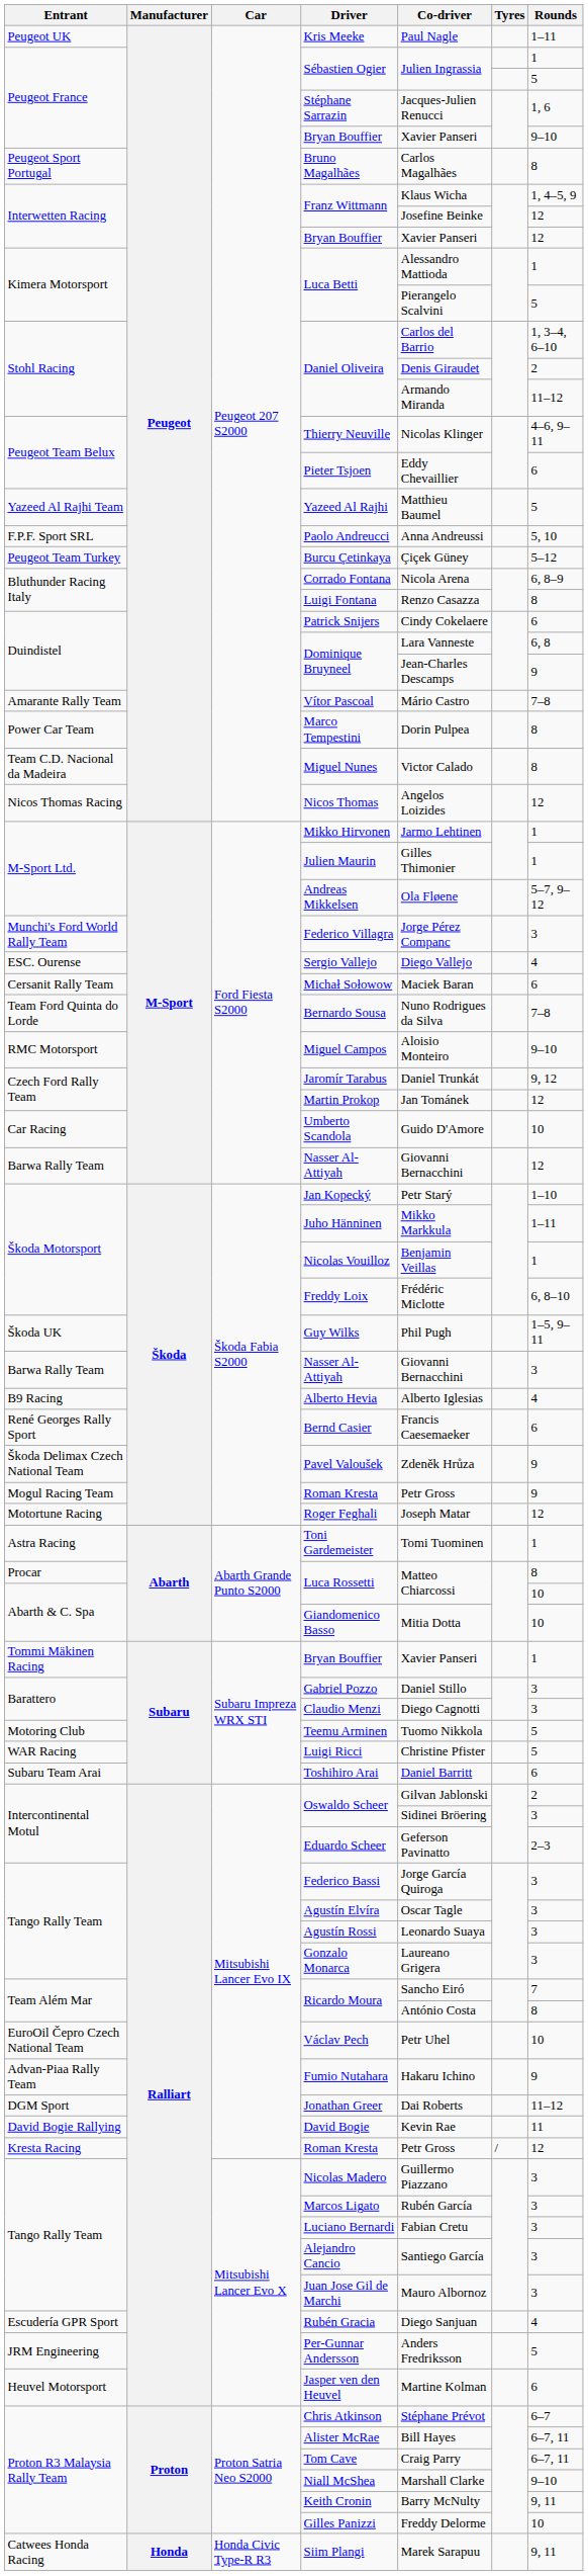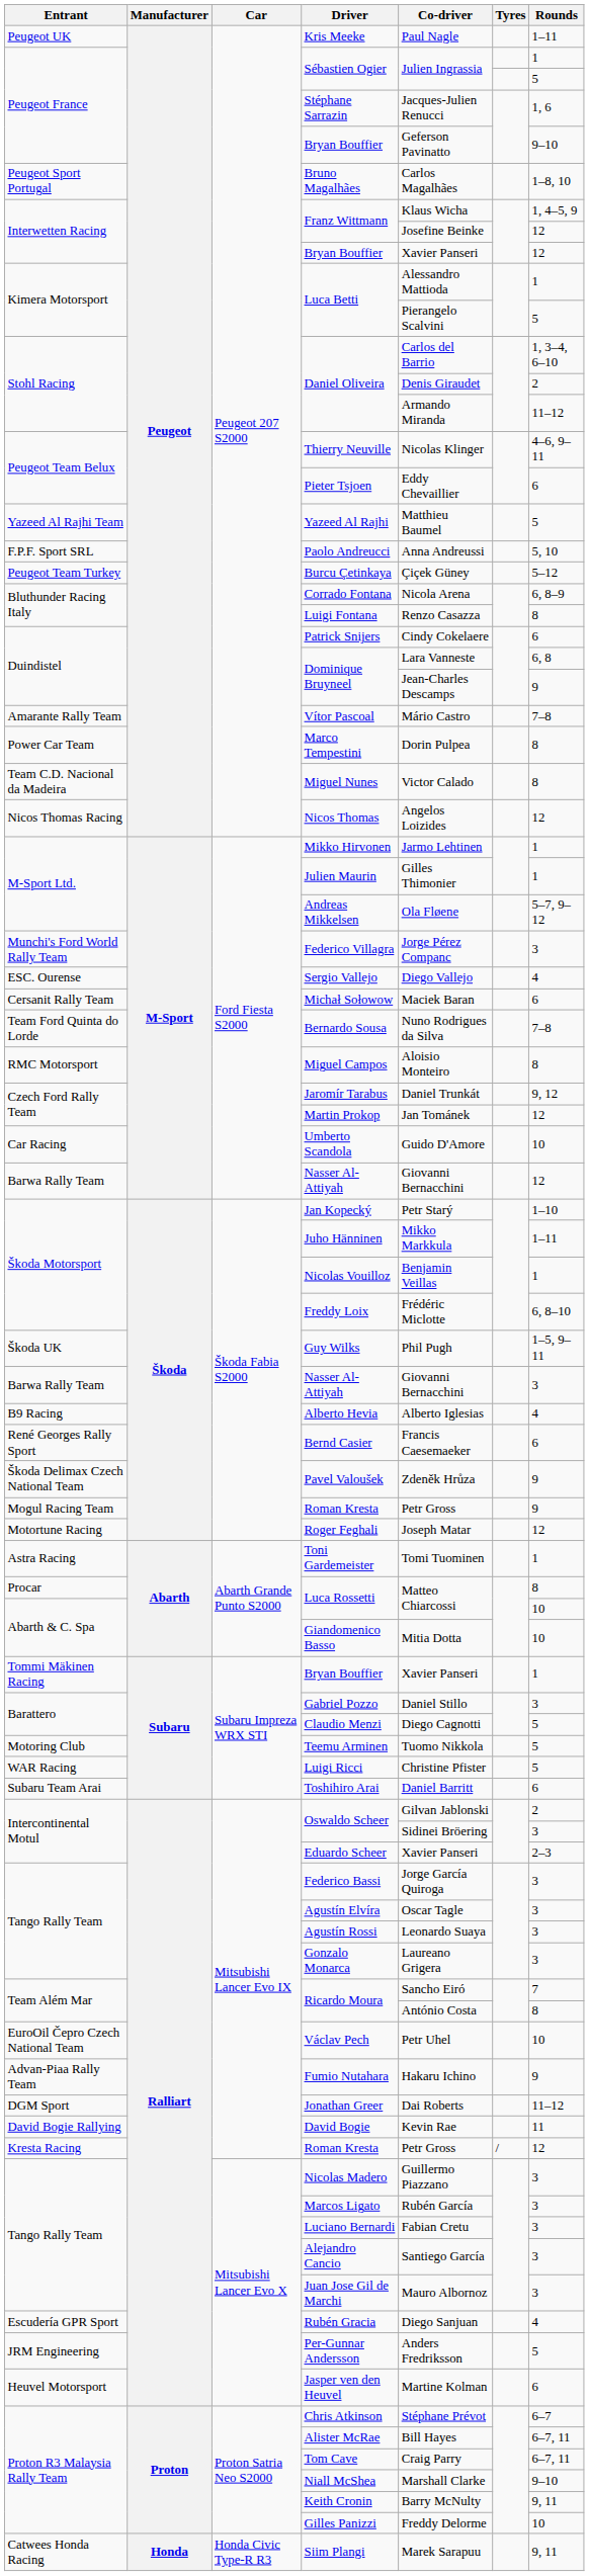 <table class="wikitable" style="font-size: 85%">
 <tr>
 <th>Entrant</th>
 <th>Manufacturer</th>
 <th>Car</th>
 <th>Driver</th>
 <th>Co-driver</th>
 <th>Tyres</th>
 <th>Rounds</th>
 </tr>
 <tr>
 <td> <a href='#'>Peugeot UK</a></td>
 <th rowspan=28><a href='#'>Peugeot</a></th>
 <td rowspan=28><a href='#'>Peugeot 207 S2000</a></td>
 <td> <a href='#'>Kris Meeke</a></td>
 <td> <a href='#'>Paul Nagle</a></td>
 <td></td>
 <td>1–11</td>
 </tr>
 <tr>
 <td rowspan=4> <a href='#'>Peugeot France</a></td>
 <td rowspan=2> <a href='#'>Sébastien Ogier</a></td>
 <td rowspan=2> <a href='#'>Julien Ingrassia</a></td>
 <td></td>
 <td>1</td>
 </tr>
 <tr>
 <td></td>
 <td>5</td>
 </tr>
 <tr>
 <td> <a href='#'>Stéphane Sarrazin</a></td>
 <td> Jacques-Julien Renucci</td>
 <td rowspan=2></td>
 <td>1, 6</td>
 </tr>
 <tr>
 <td> <a href='#'>Bryan Bouffier</a></td>
-<td> Xavier Panseri</td>
+<td> Geferson Pavinatto</td>
 <td>9–10</td>
 </tr>
 <tr>
 <td> <a href='#'>Peugeot Sport Portugal</a></td>
 <td> <a href='#'>Bruno Magalhães</a></td>
 <td> Carlos Magalhães</td>
 <td></td>
-<td>8</td>
+<td>1–8, 10</td>
 </tr>
 <tr>
 <td rowspan=3> <a href='#'>Interwetten Racing</a></td>
 <td rowspan=2> <a href='#'>Franz Wittmann</a></td>
 <td> Klaus Wicha</td>
 <td rowspan=3></td>
 <td>1, 4–5, 9</td>
 </tr>
 <tr>
 <td> Josefine Beinke</td>
 <td>12</td>
 </tr>
 <tr>
 <td> <a href='#'>Bryan Bouffier</a></td>
 <td> Xavier Panseri</td>
 <td>12</td>
 </tr>
 <tr>
 <td rowspan=2> Kimera Motorsport</td>
 <td rowspan=2> <a href='#'>Luca Betti</a></td>
 <td> Alessandro Mattioda</td>
 <td rowspan=2></td>
 <td>1</td>
 </tr>
 <tr>
 <td> Pierangelo Scalvini</td>
 <td>5</td>
 </tr>
 <tr>
 <td rowspan=3> <a href='#'>Stohl Racing</a></td>
 <td rowspan=3> <a href='#'>Daniel Oliveira</a></td>
 <td> <a href='#'>Carlos del Barrio</a></td>
 <td rowspan=3></td>
 <td>1, 3–4, 6–10</td>
 </tr>
 <tr>
 <td> <a href='#'>Denis Giraudet</a></td>
 <td>2</td>
 </tr>
 <tr>
 <td> Armando Miranda</td>
 <td>11–12</td>
 </tr>
 <tr>
 <td rowspan=2> <a href='#'>Peugeot Team Belux</a></td>
 <td> <a href='#'>Thierry Neuville</a></td>
 <td> Nicolas Klinger</td>
 <td rowspan=2></td>
 <td>4–6, 9–11</td>
 </tr>
 <tr>
 <td> <a href='#'>Pieter Tsjoen</a></td>
 <td> Eddy Chevaillier</td>
 <td>6</td>
 </tr>
 <tr>
 <td> <a href='#'>Yazeed Al Rajhi Team</a></td>
 <td> <a href='#'>Yazeed Al Rajhi</a></td>
 <td> Matthieu Baumel</td>
 <td></td>
 <td>5</td>
 </tr>
 <tr>
 <td> F.P.F. Sport SRL</td>
 <td> <a href='#'>Paolo Andreucci</a></td>
 <td> Anna Andreussi</td>
 <td></td>
 <td>5, 10</td>
 </tr>
 <tr>
 <td> <a href='#'>Peugeot Team Turkey</a></td>
 <td> <a href='#'>Burcu Çetinkaya</a></td>
 <td> Çiçek Güney</td>
 <td></td>
 <td>5–12</td>
 </tr>
 <tr>
 <td rowspan=2> Bluthunder Racing Italy</td>
 <td> <a href='#'>Corrado Fontana</a></td>
 <td> Nicola Arena</td>
 <td rowspan=2></td>
 <td>6, 8–9</td>
 </tr>
 <tr>
 <td> <a href='#'>Luigi Fontana</a></td>
 <td> Renzo Casazza</td>
 <td>8</td>
 </tr>
 <tr>
 <td rowspan=3> Duindistel</td>
 <td> <a href='#'>Patrick Snijers</a></td>
 <td> Cindy Cokelaere</td>
 <td rowspan=3></td>
 <td>6</td>
 </tr>
 <tr>
 <td rowspan=2> <a href='#'>Dominique Bruyneel</a></td>
 <td> Lara Vanneste</td>
 <td>6, 8</td>
 </tr>
 <tr>
 <td> Jean-Charles Descamps</td>
 <td>9</td>
 </tr>
 <tr>
 <td> Amarante Rally Team</td>
 <td> <a href='#'>Vítor Pascoal</a></td>
 <td> Mário Castro</td>
 <td></td>
 <td>7–8</td>
 </tr>
 <tr>
 <td> Power Car Team</td>
 <td> <a href='#'>Marco Tempestini</a></td>
 <td> Dorin Pulpea</td>
 <td></td>
 <td>8</td>
 </tr>
 <tr>
 <td> Team C.D. Nacional da Madeira</td>
 <td> <a href='#'>Miguel Nunes</a></td>
 <td> Victor Calado</td>
 <td></td>
 <td>8</td>
 </tr>
 <tr>
 <td> Nicos Thomas Racing</td>
 <td> <a href='#'>Nicos Thomas</a></td>
 <td> Angelos Loizides</td>
 <td></td>
 <td>12</td>
 </tr>
 <tr>
 <td rowspan=3> <a href='#'>M-Sport Ltd.</a></td>
 <th rowspan=12><a href='#'>M-Sport</a> </th>
 <td rowspan=12><a href='#'>Ford Fiesta S2000</a></td>
 <td> <a href='#'>Mikko Hirvonen</a></td>
 <td> <a href='#'>Jarmo Lehtinen</a></td>
 <td rowspan=2></td>
 <td>1</td>
 </tr>
 <tr>
 <td> <a href='#'>Julien Maurin</a></td>
 <td> Gilles Thimonier</td>
 <td>1</td>
 </tr>
 <tr>
 <td> <a href='#'>Andreas Mikkelsen</a></td>
 <td> <a href='#'>Ola Fløene</a></td>
 <td></td>
 <td>5–7, 9–12</td>
 </tr>
 <tr>
 <td> <a href='#'>Munchi's Ford World Rally Team</a></td>
 <td> <a href='#'>Federico Villagra</a></td>
 <td> <a href='#'>Jorge Pérez Companc</a></td>
 <td></td>
 <td>3</td>
 </tr>
 <tr>
 <td> ESC. Ourense</td>
 <td> <a href='#'>Sergio Vallejo</a></td>
 <td> <a href='#'>Diego Vallejo</a></td>
 <td></td>
 <td>4</td>
 </tr>
 <tr>
 <td> Cersanit Rally Team</td>
 <td> <a href='#'>Michał Sołowow</a></td>
 <td> Maciek Baran</td>
 <td></td>
 <td>6</td>
 </tr>
 <tr>
 <td> Team Ford Quinta do Lorde</td>
 <td> <a href='#'>Bernardo Sousa</a></td>
 <td> Nuno Rodrigues da Silva</td>
 <td></td>
 <td>7–8</td>
 </tr>
 <tr>
 <td> RMC Motorsport</td>
 <td> <a href='#'>Miguel Campos</a></td>
 <td> Aloisio Monteiro</td>
 <td></td>
-<td>9–10</td>
+<td>8</td>
 </tr>
 <tr>
 <td rowspan=2> Czech Ford Rally Team</td>
 <td> <a href='#'>Jaromír Tarabus</a></td>
 <td> Daniel Trunkát</td>
 <td></td>
 <td>9, 12</td>
 </tr>
 <tr>
 <td> <a href='#'>Martin Prokop</a></td>
 <td> Jan Tománek</td>
 <td></td>
 <td>12</td>
 </tr>
 <tr>
 <td> Car Racing</td>
 <td> <a href='#'>Umberto Scandola</a></td>
 <td> Guido D'Amore</td>
 <td></td>
 <td>10</td>
 </tr>
 <tr>
 <td> Barwa Rally Team</td>
 <td> <a href='#'>Nasser Al-Attiyah</a></td>
 <td> Giovanni Bernacchini</td>
 <td></td>
 <td>12</td>
 </tr>
 <tr>
 <td rowspan=4> <a href='#'>Škoda Motorsport</a></td>
 <th rowspan=11><a href='#'>Škoda</a></th>
 <td rowspan=11><a href='#'>Škoda Fabia S2000</a></td>
 <td> <a href='#'>Jan Kopecký</a></td>
 <td> Petr Starý</td>
 <td rowspan=4></td>
 <td>1–10</td>
 </tr>
 <tr>
 <td> <a href='#'>Juho Hänninen</a></td>
 <td> <a href='#'>Mikko Markkula</a></td>
 <td>1–11</td>
 </tr>
 <tr>
 <td> <a href='#'>Nicolas Vouilloz</a></td>
 <td> <a href='#'>Benjamin Veillas</a></td>
 <td>1</td>
 </tr>
 <tr>
 <td> <a href='#'>Freddy Loix</a></td>
 <td> Frédéric Miclotte</td>
 <td>6, 8–10</td>
 </tr>
 <tr>
 <td> Škoda UK</td>
 <td> <a href='#'>Guy Wilks</a></td>
 <td> Phil Pugh</td>
 <td></td>
 <td>1–5, 9–11</td>
 </tr>
 <tr>
 <td> Barwa Rally Team</td>
 <td> <a href='#'>Nasser Al-Attiyah</a></td>
 <td> Giovanni Bernacchini</td>
 <td></td>
 <td>3</td>
 </tr>
 <tr>
 <td> B9 Racing</td>
 <td> <a href='#'>Alberto Hevia</a></td>
 <td> Alberto Iglesias</td>
 <td></td>
 <td>4</td>
 </tr>
 <tr>
 <td> René Georges Rally Sport</td>
 <td> <a href='#'>Bernd Casier</a></td>
 <td> Francis Caesemaeker</td>
 <td></td>
 <td>6</td>
 </tr>
 <tr>
 <td> Škoda Delimax Czech National Team</td>
 <td> <a href='#'>Pavel Valoušek</a></td>
 <td> Zdeněk Hrůza</td>
 <td></td>
 <td>9</td>
 </tr>
 <tr>
 <td> Mogul Racing Team</td>
 <td> <a href='#'>Roman Kresta</a></td>
 <td> Petr Gross</td>
 <td></td>
 <td>9</td>
 </tr>
 <tr>
 <td> Motortune Racing</td>
 <td> <a href='#'>Roger Feghali</a></td>
 <td> Joseph Matar</td>
 <td></td>
 <td>12</td>
 </tr>
 <tr>
 <td> Astra Racing</td>
 <th rowspan=4><a href='#'>Abarth</a> </th>
 <td rowspan=4><a href='#'>Abarth Grande Punto S2000</a></td>
 <td> <a href='#'>Toni Gardemeister</a></td>
 <td> Tomi Tuominen</td>
 <td></td>
 <td>1</td>
 </tr>
 <tr>
 <td> Procar</td>
 <td rowspan=2> <a href='#'>Luca Rossetti</a></td>
 <td rowspan=2> Matteo Chiarcossi</td>
 <td rowspan=3></td>
 <td>8</td>
 </tr>
 <tr>
 <td rowspan=2> Abarth & C. Spa</td>
 <td>10</td>
 </tr>
 <tr>
 <td> <a href='#'>Giandomenico Basso</a></td>
 <td> Mitia Dotta</td>
 <td>10</td>
 </tr>
 <tr>
 <td> <a href='#'>Tommi Mäkinen Racing</a></td>
 <th rowspan=6><a href='#'>Subaru</a></th>
 <td rowspan=6><a href='#'>Subaru Impreza WRX STI</a></td>
 <td> <a href='#'>Bryan Bouffier</a></td>
 <td> Xavier Panseri</td>
 <td></td>
 <td>1</td>
 </tr>
 <tr>
 <td rowspan=2> Barattero</td>
 <td> <a href='#'>Gabriel Pozzo</a></td>
 <td> Daniel Stillo</td>
 <td rowspan=2></td>
 <td>3</td>
 </tr>
 <tr>
 <td> <a href='#'>Claudio Menzi</a></td>
 <td> Diego Cagnotti</td>
-<td>3</td>
+<td>5</td>
 </tr>
 <tr>
 <td> Motoring Club</td>
 <td> <a href='#'>Teemu Arminen</a></td>
 <td> Tuomo Nikkola</td>
 <td></td>
 <td>5</td>
 </tr>
 <tr>
 <td> WAR Racing</td>
 <td> <a href='#'>Luigi Ricci</a></td>
 <td> Christine Pfister</td>
 <td></td>
 <td>5</td>
 </tr>
 <tr>
 <td> Subaru Team Arai</td>
 <td> <a href='#'>Toshihiro Arai</a></td>
 <td> <a href='#'>Daniel Barritt</a></td>
 <td></td>
 <td>6</td>
 </tr>
 <tr>
 <td rowspan=3> Intercontinental Motul</td>
 <th rowspan=22><a href='#'>Ralliart</a> </th>
 <td rowspan=14><a href='#'>Mitsubishi Lancer Evo IX</a></td>
 <td rowspan=2> <a href='#'>Oswaldo Scheer</a></td>
 <td> Gilvan Jablonski</td>
 <td rowspan=3></td>
 <td>2</td>
 </tr>
 <tr>
 <td> Sidinei Bröering</td>
 <td>3</td>
 </tr>
 <tr>
 <td> <a href='#'>Eduardo Scheer</a></td>
-<td> Geferson Pavinatto</td>
+<td> Xavier Panseri</td>
 <td>2–3</td>
 </tr>
 <tr>
 <td rowspan=4> Tango Rally Team</td>
 <td> <a href='#'>Federico Bassi</a></td>
 <td> Jorge García Quiroga</td>
 <td rowspan=4></td>
 <td>3</td>
 </tr>
 <tr>
 <td> <a href='#'>Agustín Elvíra</a></td>
 <td> Oscar Tagle</td>
 <td>3</td>
 </tr>
 <tr>
 <td> <a href='#'>Agustín Rossi</a></td>
 <td> Leonardo Suaya</td>
 <td>3</td>
 </tr>
 <tr>
 <td> <a href='#'>Gonzalo Monarca</a></td>
 <td> Laureano Grigera</td>
 <td>3</td>
 </tr>
 <tr>
 <td rowspan=2> Team Além Mar</td>
 <td rowspan=2> <a href='#'>Ricardo Moura</a></td>
 <td> Sancho Eiró</td>
 <td rowspan=2></td>
 <td>7</td>
 </tr>
 <tr>
 <td> António Costa</td>
 <td>8</td>
 </tr>
 <tr>
 <td> EuroOil Čepro Czech National Team</td>
 <td> <a href='#'>Václav Pech</a></td>
 <td> Petr Uhel</td>
 <td></td>
 <td>10</td>
 </tr>
 <tr>
 <td> Advan-Piaa Rally Team</td>
 <td> <a href='#'>Fumio Nutahara</a></td>
 <td> Hakaru Ichino</td>
 <td></td>
 <td>9</td>
 </tr>
 <tr>
 <td> DGM Sport</td>
 <td> <a href='#'>Jonathan Greer</a></td>
 <td> Dai Roberts</td>
 <td></td>
 <td>11–12</td>
 </tr>
 <tr>
 <td> <a href='#'>David Bogie Rallying</a></td>
 <td> <a href='#'>David Bogie</a></td>
 <td> Kevin Rae</td>
 <td></td>
 <td>11</td>
 </tr>
 <tr>
 <td> <a href='#'>Kresta Racing</a></td>
 <td> <a href='#'>Roman Kresta</a></td>
 <td> Petr Gross</td>
 <td>/</td>
 <td>12</td>
 </tr>
 <tr>
 <td rowspan=5> Tango Rally Team</td>
 <td rowspan=8><a href='#'>Mitsubishi Lancer Evo X</a></td>
 <td> <a href='#'>Nicolas Madero</a></td>
 <td> Guillermo Piazzano</td>
 <td rowspan=5></td>
 <td>3</td>
 </tr>
 <tr>
 <td> <a href='#'>Marcos Ligato</a></td>
 <td> Rubén García</td>
 <td>3</td>
 </tr>
 <tr>
 <td> <a href='#'>Luciano Bernardi</a></td>
 <td> Fabian Cretu</td>
 <td>3</td>
 </tr>
 <tr>
 <td> <a href='#'>Alejandro Cancio</a></td>
 <td> Santiego García</td>
 <td>3</td>
 </tr>
 <tr>
 <td> <a href='#'>Juan Jose Gil de Marchi</a></td>
 <td> Mauro Albornoz</td>
 <td>3</td>
 </tr>
 <tr>
 <td> Escudería GPR Sport</td>
 <td> <a href='#'>Rubén Gracia</a></td>
 <td> Diego Sanjuan</td>
 <td></td>
 <td>4</td>
 </tr>
 <tr>
 <td> JRM Engineering</td>
 <td> <a href='#'>Per-Gunnar Andersson</a></td>
 <td> Anders Fredriksson</td>
 <td></td>
 <td>5</td>
 </tr>
 <tr>
 <td> Heuvel Motorsport</td>
 <td> <a href='#'>Jasper ven den Heuvel</a></td>
 <td> Martine Kolman</td>
 <td></td>
 <td>6</td>
 </tr>
 <tr>
 <td rowspan=6> <a href='#'>Proton R3 Malaysia Rally Team</a></td>
 <th rowspan=6><a href='#'>Proton</a></th>
 <td rowspan=6><a href='#'>Proton Satria Neo S2000</a></td>
 <td> <a href='#'>Chris Atkinson</a></td>
 <td> <a href='#'>Stéphane Prévot</a></td>
 <td rowspan=6></td>
 <td>6–7</td>
 </tr>
 <tr>
 <td> <a href='#'>Alister McRae</a></td>
 <td> Bill Hayes</td>
 <td>6–7, 11</td>
 </tr>
 <tr>
 <td> <a href='#'>Tom Cave</a></td>
 <td> Craig Parry</td>
 <td>6–7, 11</td>
 </tr>
 <tr>
 <td> <a href='#'>Niall McShea</a></td>
 <td> Marshall Clarke</td>
 <td>9–10</td>
 </tr>
 <tr>
 <td> <a href='#'>Keith Cronin</a></td>
 <td> Barry McNulty</td>
 <td>9, 11</td>
 </tr>
 <tr>
 <td> <a href='#'>Gilles Panizzi</a></td>
 <td> Freddy Delorme</td>
 <td>10</td>
 </tr>
 <tr>
 <td> Catwees Honda Racing</td>
 <th><a href='#'>Honda</a></th>
 <td><a href='#'>Honda Civic Type-R R3</a></td>
 <td> <a href='#'>Siim Plangi</a></td>
 <td> Marek Sarapuu</td>
 <td></td>
 <td>9, 11</td>
 </tr>
 </table>
